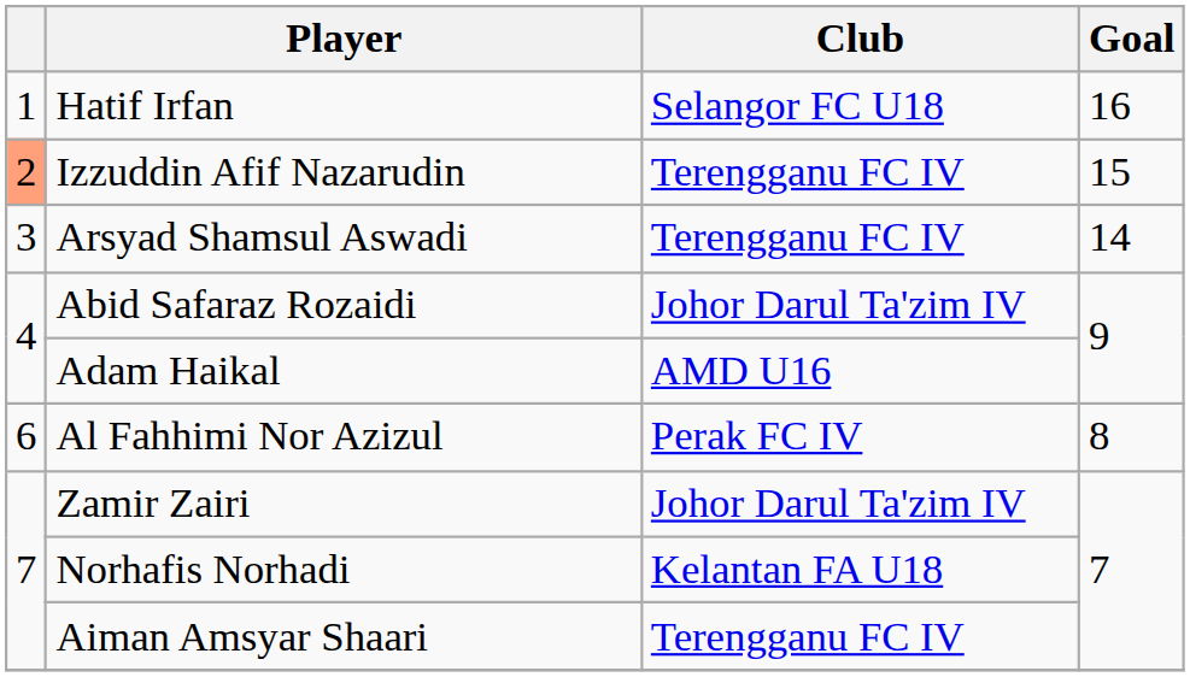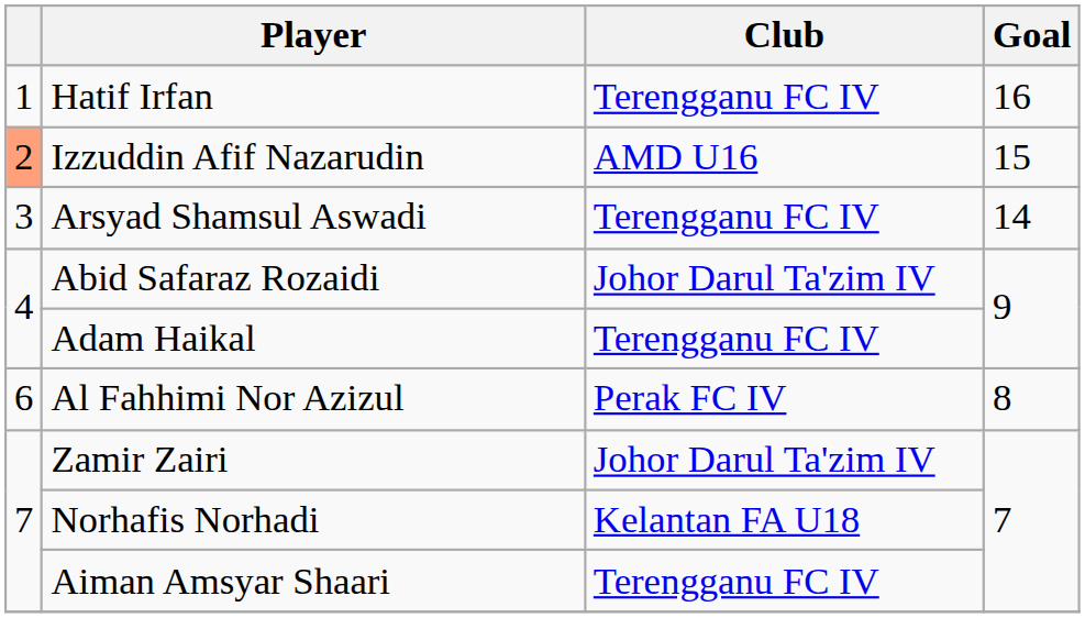 <table class="wikitable" style="text-align:centre">
 <tr>
 <th></th>
 <th width=220>Player</th>
 <th width=160>Club</th>
 <th>Goal</th>
 </tr>
 <tr>
 <td>1</td>
 <td style="text-align:left;">Hatif Irfan</td>
-<td style="text-align:left;"><a href='#'>Selangor FC U18</a></td>
+<td style="text-align:left;"><a href='#'>Terengganu FC IV</a></td>
 <td>16</td>
 </tr>
 <tr>
 <td style="background: lightsalmon;">2</td>
 <td style="text-align:left;">Izzuddin Afif Nazarudin</td>
-<td style="text-align:left;"><a href='#'>Terengganu FC IV</a></td>
+<td style="text-align:left;"><a href='#'>AMD U16</a></td>
 <td>15</td>
 </tr>
 <tr>
 <td>3</td>
 <td style="text-align:left;">Arsyad Shamsul Aswadi</td>
 <td style="text-align:left;"><a href='#'>Terengganu FC IV</a></td>
 <td>14</td>
 </tr>
 <tr>
 <td rowspan=2>4</td>
 <td style="text-align:left;">Abid Safaraz Rozaidi</td>
 <td style="text-align:left;"><a href='#'>Johor Darul Ta'zim IV</a></td>
 <td rowspan=2>9</td>
 </tr>
 <tr>
 <td style="text-align:left;">Adam Haikal</td>
-<td style="text-align:left;"><a href='#'>AMD U16</a></td>
+<td style="text-align:left;"><a href='#'>Terengganu FC IV</a></td>
 </tr>
 <tr>
 <td>6</td>
 <td style="text-align:left;">Al Fahhimi Nor Azizul</td>
 <td style="text-align:left;"><a href='#'>Perak FC IV</a></td>
 <td>8</td>
 </tr>
 <tr>
 <td rowspan=3>7</td>
 <td style="text-align:left;">Zamir Zairi</td>
 <td style="text-align:left;"><a href='#'>Johor Darul Ta'zim IV</a></td>
 <td rowspan=3>7</td>
 </tr>
 <tr>
 <td style="text-align:left;">Norhafis Norhadi</td>
 <td style="text-align:left;"><a href='#'>Kelantan FA U18</a></td>
 </tr>
 <tr>
 <td style="text-align:left;">Aiman Amsyar Shaari</td>
 <td style="text-align:left;"><a href='#'>Terengganu FC IV</a></td>
 </tr>
 <tr>
 </tr>
 </table>
